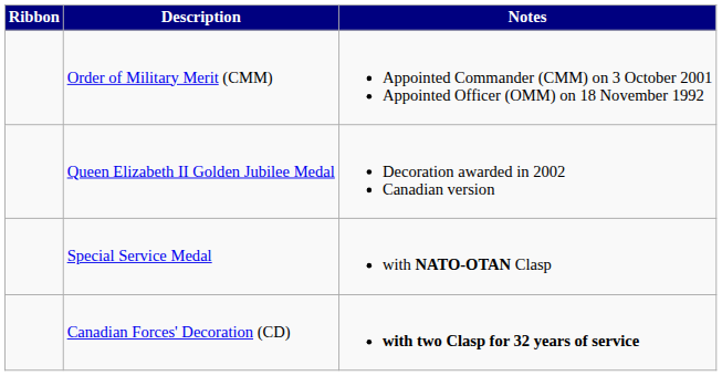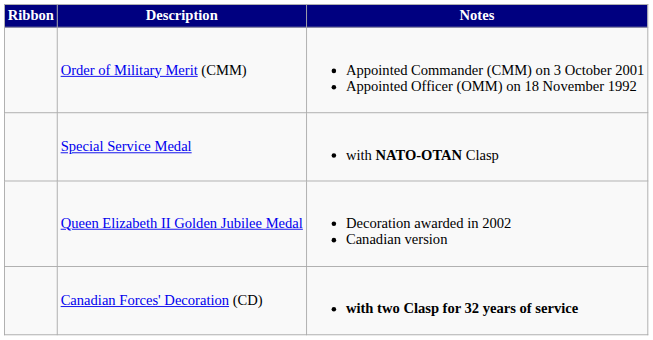 <table class="wikitable">
 <tr style="background:Navy;color:White" align="center">
 <td><strong>Ribbon</strong></td>
 <td><strong>Description</strong></td>
 <td><strong>Notes</strong></td>
 </tr>
 <tr>
 <td></td>
 <td><a href='#'>Order of Military Merit</a> (CMM)</td>
 <td><br><ul><li>Appointed Commander (CMM) on 3 October 2001</li><li>Appointed Officer (OMM) on 18 November 1992 </li></ul></td>
 </tr>
 <tr>
 <td></td>
-<td><a href='#'>Queen Elizabeth II Golden Jubilee Medal</a></td>
-<td><br><ul><li>Decoration awarded in 2002</li><li>Canadian version</li></ul></td>
+<td><a href='#'>Special Service Medal</a></td>
+<td><br><ul><li>with <strong>NATO-OTAN</strong> Clasp</li></ul></td>
 </tr>
 <tr>
 <td></td>
-<td><a href='#'>Special Service Medal</a></td>
-<td><br><ul><li>with <strong>NATO-OTAN</strong> Clasp</li></ul></td>
+<td><a href='#'>Queen Elizabeth II Golden Jubilee Medal</a></td>
+<td><br><ul><li>Decoration awarded in 2002</li><li>Canadian version</li></ul></td>
 </tr>
 <tr>
 <td></td>
 <td><a href='#'>Canadian Forces' Decoration</a> (CD)</td>
 <td><strong><br><ul><li>with two Clasp for 32 years of service</li></ul></strong></td>
 </tr>
 </table>
